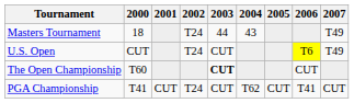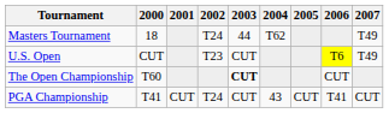 <table class="wikitable" style="font-size:95%;text-align:center;">
 <tr>
 <th>Tournament</th>
 <th>2000</th>
 <th>2001</th>
 <th>2002</th>
 <th>2003</th>
 <th>2004</th>
 <th>2005</th>
 <th>2006</th>
 <th>2007</th>
 </tr>
 <tr>
 <td align=left><a href='#'>Masters Tournament</a></td>
 <td>18</td>
 <td style="background:#eeeeee;"></td>
 <td>T24</td>
 <td>44</td>
-<td>43</td>
+<td>T62</td>
 <td style="background:#eeeeee;"></td>
 <td style="background:#eeeeee;"></td>
 <td>T49</td>
 </tr>
 <tr>
 <td align=left><a href='#'>U.S. Open</a></td>
 <td>CUT</td>
 <td style="background:#eeeeee;"></td>
-<td>T24</td>
+<td>T23</td>
 <td>CUT</td>
 <td style="background:#eeeeee;"></td>
 <td style="background:#eeeeee;"></td>
 <td style="background:yellow;">T6</td>
 <td>T49</td>
 </tr>
 <tr>
 <td align=left><a href='#'>The Open Championship</a></td>
 <td>T60</td>
 <td style="background:#eeeeee;"></td>
 <td style="background:#eeeeee;"></td>
 <td><strong>CUT</strong></td>
 <td style="background:#eeeeee;"></td>
 <td style="background:#eeeeee;"></td>
 <td>CUT</td>
 <td style="background:#eeeeee;"></td>
 </tr>
 <tr>
 <td align=left><a href='#'>PGA Championship</a></td>
 <td>T41</td>
 <td>CUT</td>
 <td>T24</td>
 <td>CUT</td>
-<td>T62</td>
+<td>43</td>
 <td>CUT</td>
 <td>T41</td>
 <td>CUT</td>
 </tr>
 </table>
